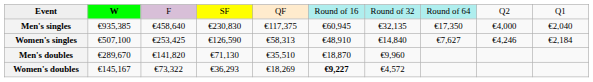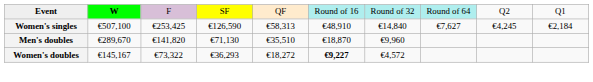 <table class=wikitable style=font-size:90%;text-align:center>
 <tr>
 <td width=130 bgcolor=efefef><strong>Event</strong></td>
 <td width=80 bgcolor=lime><strong>W</strong></td>
 <td width=85 bgcolor=thistle>F</td>
 <td width=85 bgcolor=ffff00>SF</td>
 <td width=85 bgcolor=ffebcd>QF</td>
 <td width=85 bgcolor=afeeee>Round of 16</td>
 <td width=85 bgcolor=afeeee>Round of 32</td>
 <td width=85 bgcolor=afeeee>Round of 64</td>
 <td width=85>Q2</td>
 <td width=85>Q1</td>
 </tr>
 <tr>
-<th style=background:#f3f3f3>Men's singles</th>
-<td>€935,385</td>
-<td>€458,640</td>
-<td>€230,830</td>
-<td>€117,375</td>
-<td>€60,945</td>
-<td>€32,135</td>
-<td>€17,350</td>
-<td>€4,000</td>
-<td>€2,040</td>
-</tr>
-<tr>
 <th style=background:#f3f3f3>Women's singles</th>
 <td>€507,100</td>
 <td>€253,425</td>
 <td>€126,590</td>
 <td>€58,313</td>
 <td>€48,910</td>
 <td>€14,840</td>
 <td>€7,627</td>
-<td>€4,246</td>
+<td>€4,245</td>
 <td>€2,184</td>
 </tr>
 <tr>
 <th style=background:#f3f3f3>Men's doubles</th>
 <td>€289,670</td>
 <td>€141,820</td>
 <td>€71,130</td>
 <td>€35,510</td>
 <td>€18,870</td>
 <td>€9,960</td>
 <td></td>
 <td></td>
 <td></td>
 </tr>
 <tr>
 <th style=background:#f3f3f3>Women's doubles</th>
 <td>€145,167</td>
 <td>€73,322</td>
 <td>€36,293</td>
-<td>€18,269</td>
+<td>€18,272</td>
 <td><strong>€9,227</strong></td>
 <td>€4,572</td>
 <td></td>
 <td></td>
 <td></td>
 </tr>
 </table>
